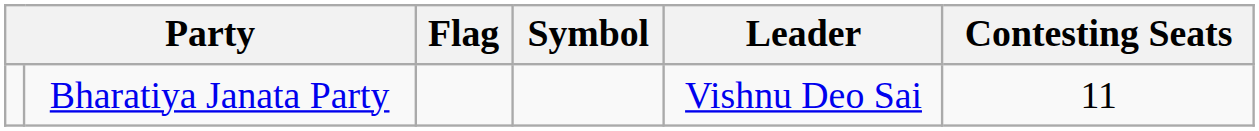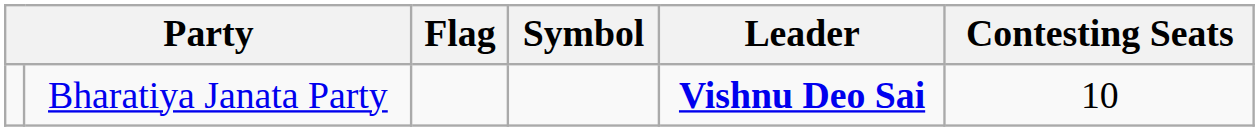 <table class="wikitable" width="60%" style="text-align:center">
 <tr>
 <th colspan="2">Party</th>
 <th>Flag</th>
 <th>Symbol</th>
 <th>Leader</th>
 <th>Contesting Seats</th>
 </tr>
 <tr>
 <td></td>
 <td><a href='#'>Bharatiya Janata Party</a></td>
 <td></td>
 <td></td>
-<td><a href='#'>Vishnu Deo Sai</a></td>
-<td>11</td>
+<td><strong><a href='#'>Vishnu Deo Sai</a></strong></td>
+<td>10</td>
 </tr>
 </table>
